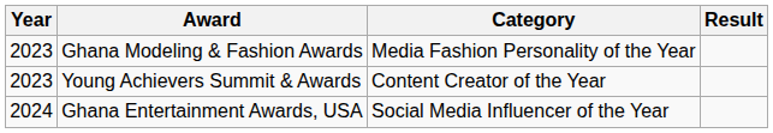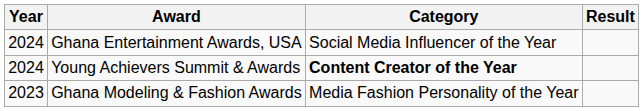 <table class=wikitable>
 <tr>
 <th>Year</th>
 <th>Award</th>
 <th>Category</th>
 <th>Result</th>
 </tr>
 <tr>
+<td>2024</td>
+<td>Ghana Entertainment Awards, USA</td>
+<td>Social Media Influencer of the Year</td>
+<td></td>
+</tr>
+<tr>
+<td>2024</td>
+<td>Young Achievers Summit & Awards</td>
+<td><strong>Content Creator of the Year</strong></td>
+<td></td>
+</tr>
+<tr>
 <td>2023</td>
 <td>Ghana Modeling & Fashion Awards</td>
 <td>Media Fashion Personality of the Year</td>
 <td></td>
 </tr>
 <tr>
-<td>2023</td>
-<td>Young Achievers Summit & Awards</td>
-<td>Content Creator of the Year</td>
-<td></td>
-</tr>
-<tr>
-<td>2024</td>
-<td>Ghana Entertainment Awards, USA</td>
-<td>Social Media Influencer of the Year</td>
-<td></td>
-</tr>
-<tr>
 </tr>
 </table>
